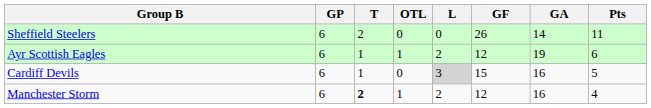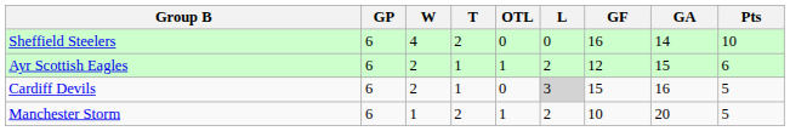 <table class="wikitable">
 <tr>
 <th width="40%">Group B</th>
 <th width="5%">GP</th>
+<th width="5%">W</th>
 <th width="5%">T</th>
 <th width="5%">OTL</th>
 <th width="5%">L</th>
 <th width="7.5%">GF</th>
 <th width="7.5%">GA</th>
 <th width="7.5%">Pts</th>
 </tr>
 <tr bgcolor="#CCFFCC">
 <td><a href='#'>Sheffield Steelers</a></td>
 <td>6</td>
+<td>4</td>
 <td>2</td>
 <td>0</td>
 <td>0</td>
-<td>26</td>
+<td>16</td>
 <td>14</td>
-<td>11</td>
+<td>10</td>
 </tr>
 <tr bgcolor="#CCFFCC">
 <td><a href='#'>Ayr Scottish Eagles</a></td>
 <td>6</td>
+<td>2</td>
 <td>1</td>
 <td>1</td>
 <td>2</td>
 <td>12</td>
-<td>19</td>
+<td>15</td>
 <td>6</td>
 </tr>
 <tr>
 <td><a href='#'>Cardiff Devils</a></td>
 <td>6</td>
+<td>2</td>
 <td>1</td>
 <td>0</td>
 <td style="background: lightgrey;">3</td>
 <td>15</td>
 <td>16</td>
 <td>5</td>
 </tr>
 <tr>
 <td><a href='#'>Manchester Storm</a></td>
 <td>6</td>
-<td><strong>2</strong></td>
 <td>1</td>
 <td>2</td>
-<td>12</td>
-<td>16</td>
-<td>4</td>
+<td>1</td>
+<td>2</td>
+<td>10</td>
+<td>20</td>
+<td>5</td>
 </tr>
 </table>
